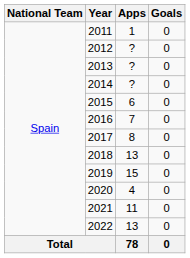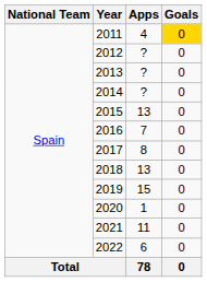 <table class="wikitable" style="text-align:center">
 <tr>
 <th>National Team</th>
 <th>Year</th>
 <th>Apps</th>
 <th>Goals</th>
 </tr>
 <tr>
 <td rowspan="12"><a href='#'>Spain</a></td>
 <td>2011</td>
-<td>1</td>
-<td>0</td>
+<td>4</td>
+<td style="background: gold;">0</td>
 </tr>
 <tr>
 <td>2012</td>
 <td>?</td>
 <td>0</td>
 </tr>
 <tr>
 <td>2013</td>
 <td>?</td>
 <td>0</td>
 </tr>
 <tr>
 <td>2014</td>
 <td>?</td>
 <td>0</td>
 </tr>
 <tr>
 <td>2015</td>
-<td>6</td>
+<td>13</td>
 <td>0</td>
 </tr>
 <tr>
 <td>2016</td>
 <td>7</td>
 <td>0</td>
 </tr>
 <tr>
 <td>2017</td>
 <td>8</td>
 <td>0</td>
 </tr>
 <tr>
 <td>2018</td>
 <td>13</td>
 <td>0</td>
 </tr>
 <tr>
 <td>2019</td>
 <td>15</td>
 <td>0</td>
 </tr>
 <tr>
 <td>2020</td>
-<td>4</td>
+<td>1</td>
 <td>0</td>
 </tr>
 <tr>
 <td>2021</td>
 <td>11</td>
 <td>0</td>
 </tr>
 <tr>
 <td>2022</td>
-<td>13</td>
+<td>6</td>
 <td>0</td>
 </tr>
 <tr>
 <th colspan="2">Total</th>
 <th>78</th>
 <th>0</th>
 </tr>
 </table>
